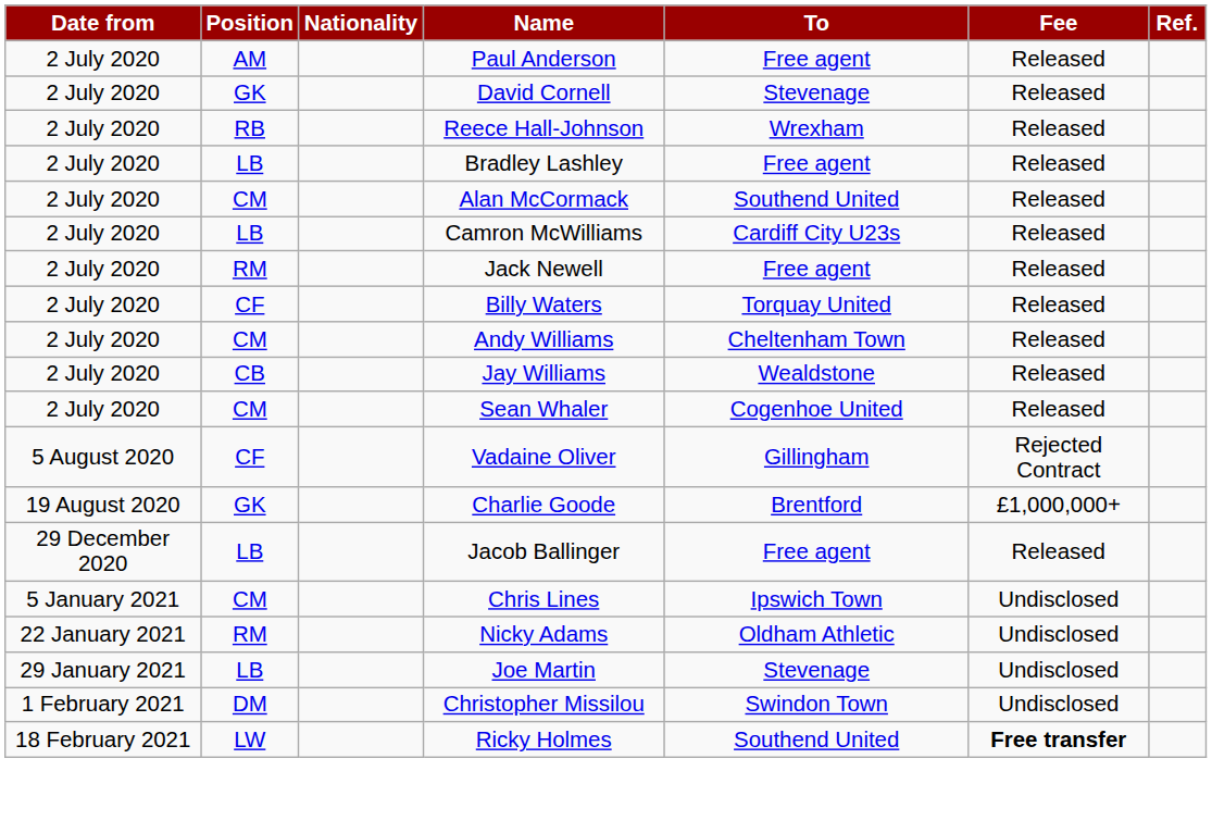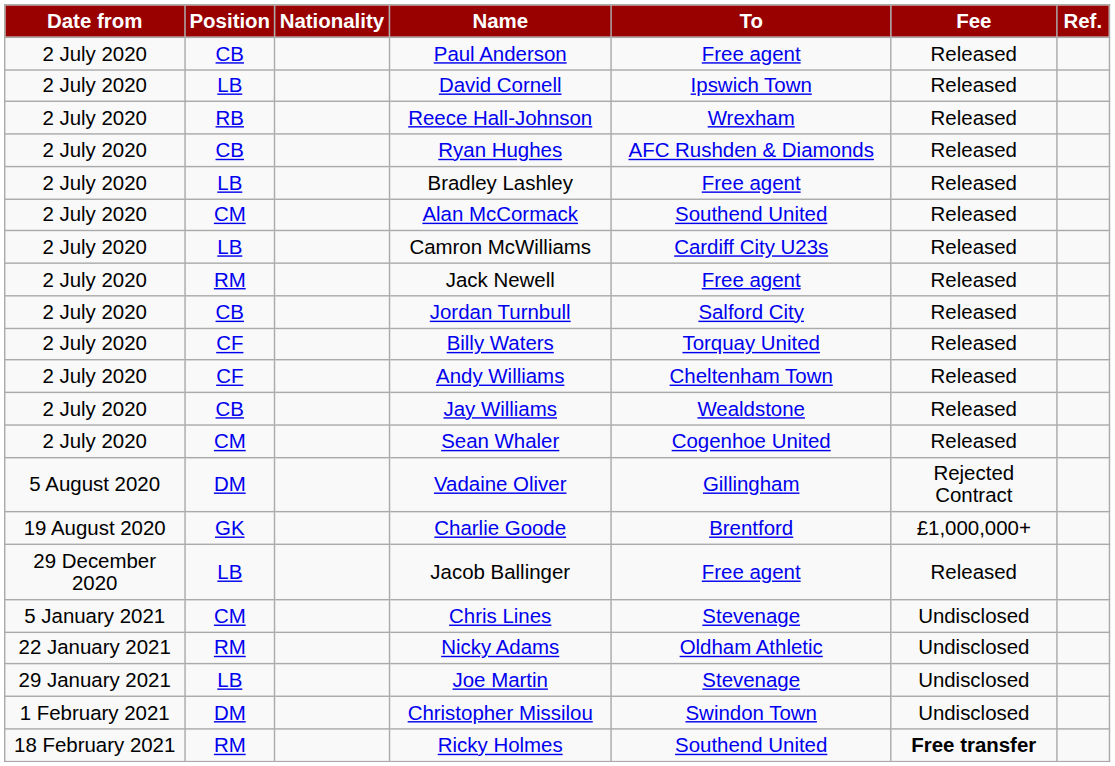 <table class="wikitable"  style="text-align:center; font-size:90%; ">
 <tr>
 <th style="background:#990000; color:white; width:120px;">Date from</th>
 <th style="background:#990000; color:white; width:50px;">Position</th>
 <th style="background:#990000; color:white; width:50px;">Nationality</th>
 <th style="background:#990000; color:white; width:150px;">Name</th>
 <th style="background:#990000; color:white; width:190px;">To</th>
 <th style="background:#990000; color:white; width:110px;">Fee</th>
 <th style="background:#990000; color:white; width:30px;">Ref.</th>
 </tr>
 <tr>
 <td>2 July 2020</td>
-<td><a href='#'>AM</a></td>
+<td><a href='#'>CB</a></td>
 <td></td>
 <td><a href='#'>Paul Anderson</a></td>
 <td><a href='#'>Free agent</a></td>
 <td>Released</td>
 <td></td>
 </tr>
 <tr>
 <td>2 July 2020</td>
-<td><a href='#'>GK</a></td>
+<td><a href='#'>LB</a></td>
 <td></td>
 <td><a href='#'>David Cornell</a></td>
-<td> <a href='#'>Stevenage</a></td>
+<td> <a href='#'>Ipswich Town</a></td>
 <td>Released</td>
 <td></td>
 </tr>
 <tr>
 <td>2 July 2020</td>
 <td><a href='#'>RB</a></td>
 <td></td>
 <td><a href='#'>Reece Hall-Johnson</a></td>
 <td> <a href='#'>Wrexham</a></td>
+<td>Released</td>
+<td></td>
+</tr>
+<tr>
+<td>2 July 2020</td>
+<td><a href='#'>CB</a></td>
+<td></td>
+<td><a href='#'>Ryan Hughes</a></td>
+<td> <a href='#'>AFC Rushden & Diamonds</a></td>
 <td>Released</td>
 <td></td>
 </tr>
 <tr>
 <td>2 July 2020</td>
 <td><a href='#'>LB</a></td>
 <td></td>
 <td>Bradley Lashley</td>
 <td><a href='#'>Free agent</a></td>
 <td>Released</td>
 <td></td>
 </tr>
 <tr>
 <td>2 July 2020</td>
 <td><a href='#'>CM</a></td>
 <td></td>
 <td><a href='#'>Alan McCormack</a></td>
 <td> <a href='#'>Southend United</a></td>
 <td>Released</td>
 <td></td>
 </tr>
 <tr>
 <td>2 July 2020</td>
 <td><a href='#'>LB</a></td>
 <td></td>
 <td>Camron McWilliams</td>
 <td> <a href='#'>Cardiff City U23s</a></td>
 <td>Released</td>
 <td></td>
 </tr>
 <tr>
 <td>2 July 2020</td>
 <td><a href='#'>RM</a></td>
 <td></td>
 <td>Jack Newell</td>
 <td><a href='#'>Free agent</a></td>
 <td>Released</td>
 <td></td>
 </tr>
 <tr>
 <td>2 July 2020</td>
+<td><a href='#'>CB</a></td>
+<td></td>
+<td><a href='#'>Jordan Turnbull</a></td>
+<td> <a href='#'>Salford City</a></td>
+<td>Released</td>
+<td></td>
+</tr>
+<tr>
+<td>2 July 2020</td>
 <td><a href='#'>CF</a></td>
 <td></td>
 <td><a href='#'>Billy Waters</a></td>
 <td> <a href='#'>Torquay United</a></td>
 <td>Released</td>
 <td></td>
 </tr>
 <tr>
 <td>2 July 2020</td>
-<td><a href='#'>CM</a></td>
+<td><a href='#'>CF</a></td>
 <td></td>
 <td><a href='#'>Andy Williams</a></td>
 <td> <a href='#'>Cheltenham Town</a></td>
 <td>Released</td>
 <td></td>
 </tr>
 <tr>
 <td>2 July 2020</td>
 <td><a href='#'>CB</a></td>
 <td></td>
 <td><a href='#'>Jay Williams</a></td>
 <td> <a href='#'>Wealdstone</a></td>
 <td>Released</td>
 <td></td>
 </tr>
 <tr>
 <td>2 July 2020</td>
 <td><a href='#'>CM</a></td>
 <td></td>
 <td><a href='#'>Sean Whaler</a></td>
 <td> <a href='#'>Cogenhoe United</a></td>
 <td>Released</td>
 <td></td>
 </tr>
 <tr>
 <td>5 August 2020</td>
-<td><a href='#'>CF</a></td>
+<td><a href='#'>DM</a></td>
 <td></td>
 <td><a href='#'>Vadaine Oliver</a></td>
 <td> <a href='#'>Gillingham</a></td>
 <td>Rejected Contract</td>
 <td></td>
 </tr>
 <tr>
 <td>19 August 2020</td>
 <td><a href='#'>GK</a></td>
 <td></td>
 <td><a href='#'>Charlie Goode</a></td>
 <td> <a href='#'>Brentford</a></td>
 <td>£1,000,000+</td>
 <td></td>
 </tr>
 <tr>
 <td>29 December 2020</td>
 <td><a href='#'>LB</a></td>
 <td></td>
 <td>Jacob Ballinger</td>
 <td><a href='#'>Free agent</a></td>
 <td>Released</td>
 <td></td>
 </tr>
 <tr>
 <td>5 January 2021</td>
 <td><a href='#'>CM</a></td>
 <td></td>
 <td><a href='#'>Chris Lines</a></td>
-<td> <a href='#'>Ipswich Town</a></td>
+<td> <a href='#'>Stevenage</a></td>
 <td>Undisclosed</td>
 <td></td>
 </tr>
 <tr>
 <td>22 January 2021</td>
 <td><a href='#'>RM</a></td>
 <td></td>
 <td><a href='#'>Nicky Adams</a></td>
 <td> <a href='#'>Oldham Athletic</a></td>
 <td>Undisclosed</td>
 <td></td>
 </tr>
 <tr>
 <td>29 January 2021</td>
 <td><a href='#'>LB</a></td>
 <td></td>
 <td><a href='#'>Joe Martin</a></td>
 <td> <a href='#'>Stevenage</a></td>
 <td>Undisclosed</td>
 <td></td>
 </tr>
 <tr>
 <td>1 February 2021</td>
 <td><a href='#'>DM</a></td>
 <td></td>
 <td><a href='#'>Christopher Missilou</a></td>
 <td> <a href='#'>Swindon Town</a></td>
 <td>Undisclosed</td>
 <td></td>
 </tr>
 <tr>
 <td>18 February 2021</td>
-<td><a href='#'>LW</a></td>
+<td><a href='#'>RM</a></td>
 <td></td>
 <td><a href='#'>Ricky Holmes</a></td>
 <td> <a href='#'>Southend United</a></td>
 <td><strong>Free transfer</strong></td>
 <td></td>
 </tr>
 </table>
